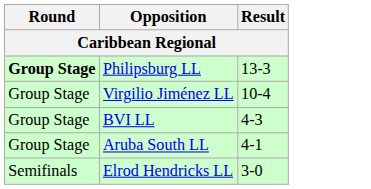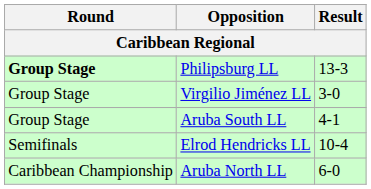 <table class="wikitable">
 <tr>
 <th>Round</th>
 <th>Opposition</th>
 <th>Result</th>
 </tr>
 <tr>
 <th colspan=3>Caribbean Regional</th>
 </tr>
 <tr bgcolor=ccffcc>
 <td><strong>Group Stage</strong></td>
 <td> <a href='#'>Philipsburg LL</a></td>
 <td>13-3</td>
 </tr>
 <tr bgcolor=ccffcc>
 <td>Group Stage</td>
 <td> <a href='#'>Virgilio Jiménez LL</a></td>
-<td>10-4</td>
-</tr>
-<tr bgcolor=ccffcc>
-<td>Group Stage</td>
-<td> <a href='#'>BVI LL</a></td>
-<td>4-3</td>
+<td>3-0</td>
 </tr>
 <tr bgcolor=ccffcc>
 <td>Group Stage</td>
 <td> <a href='#'>Aruba South LL</a></td>
 <td>4-1</td>
 </tr>
 <tr bgcolor=ccffcc>
 <td>Semifinals</td>
 <td> <a href='#'>Elrod Hendricks LL</a></td>
-<td>3-0</td>
+<td>10-4</td>
+</tr>
+<tr bgcolor=ccffcc>
+<td>Caribbean Championship</td>
+<td> <a href='#'>Aruba North LL</a></td>
+<td>6-0</td>
 </tr>
 </table>
